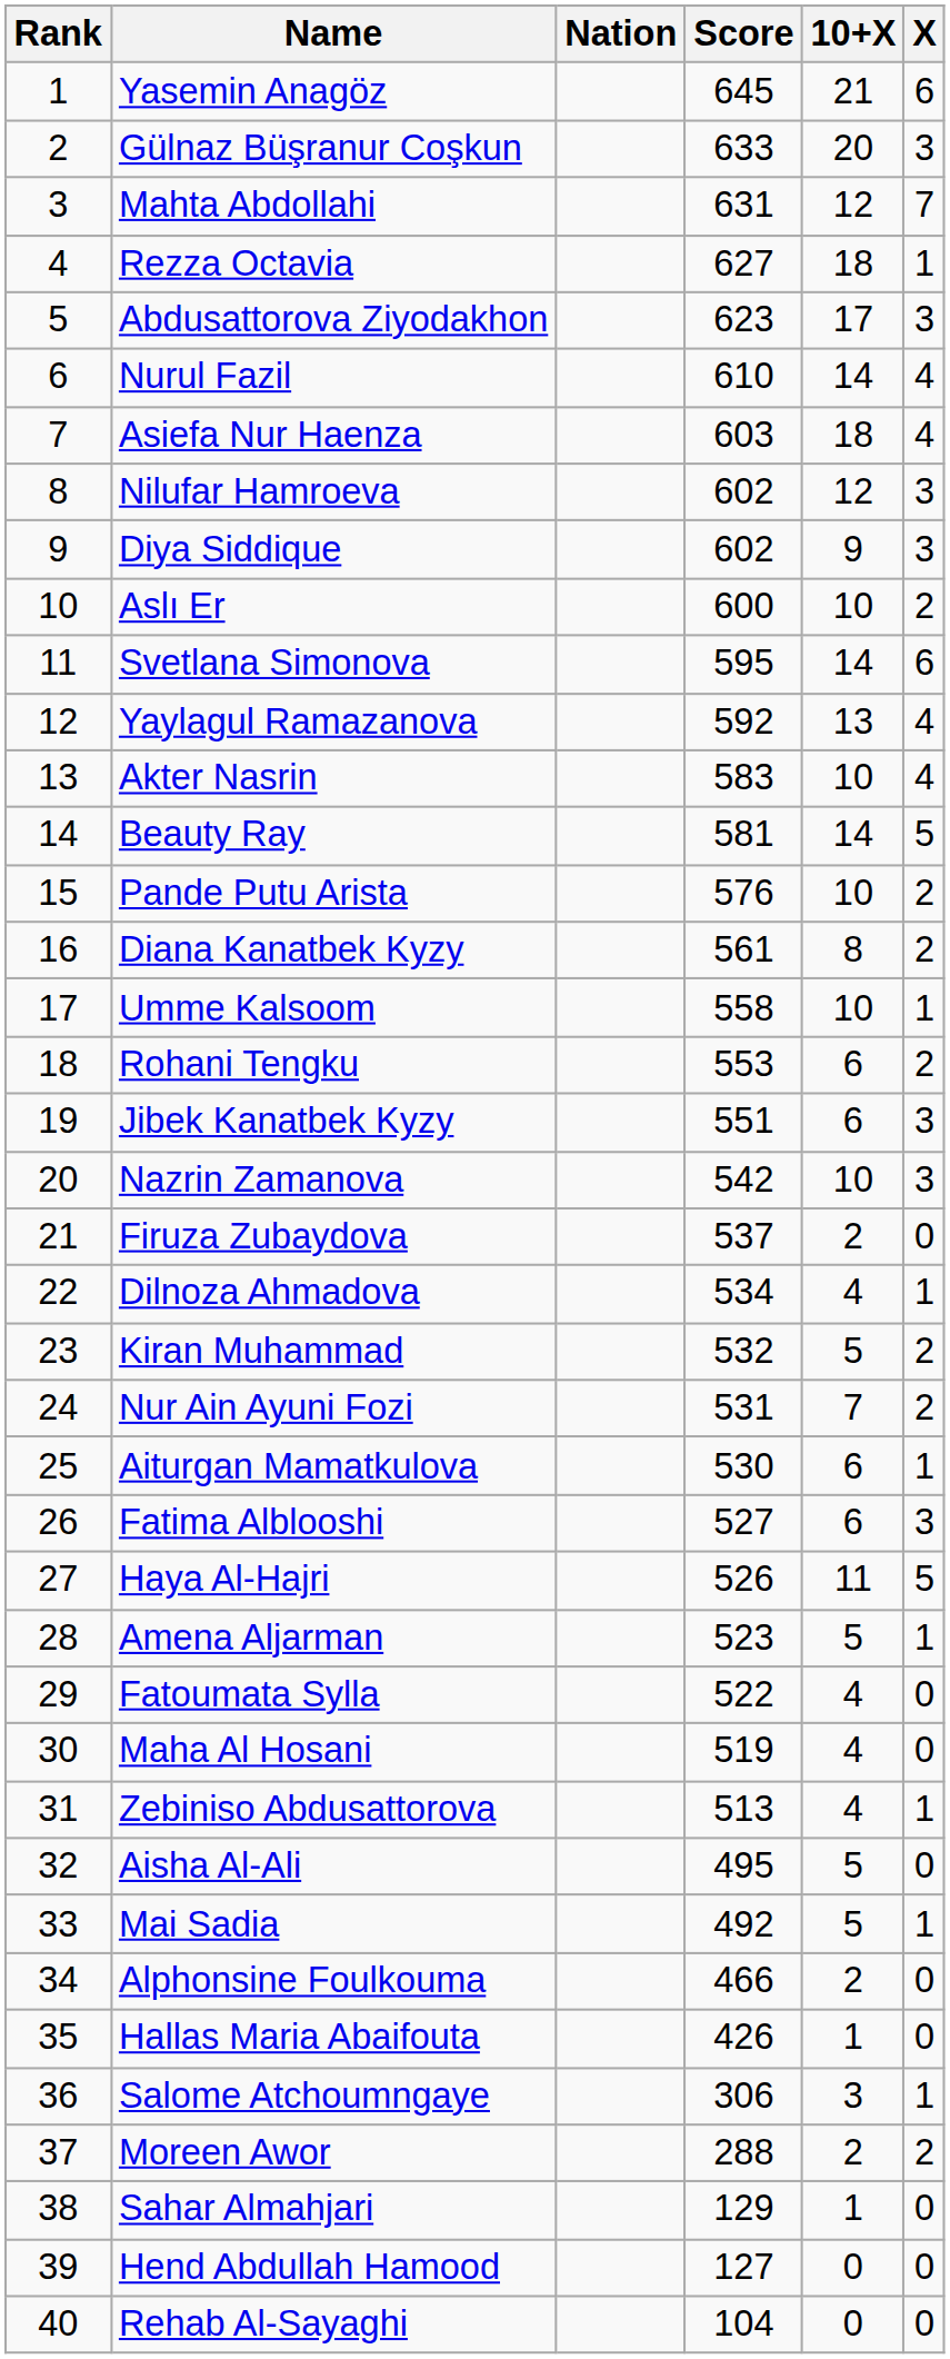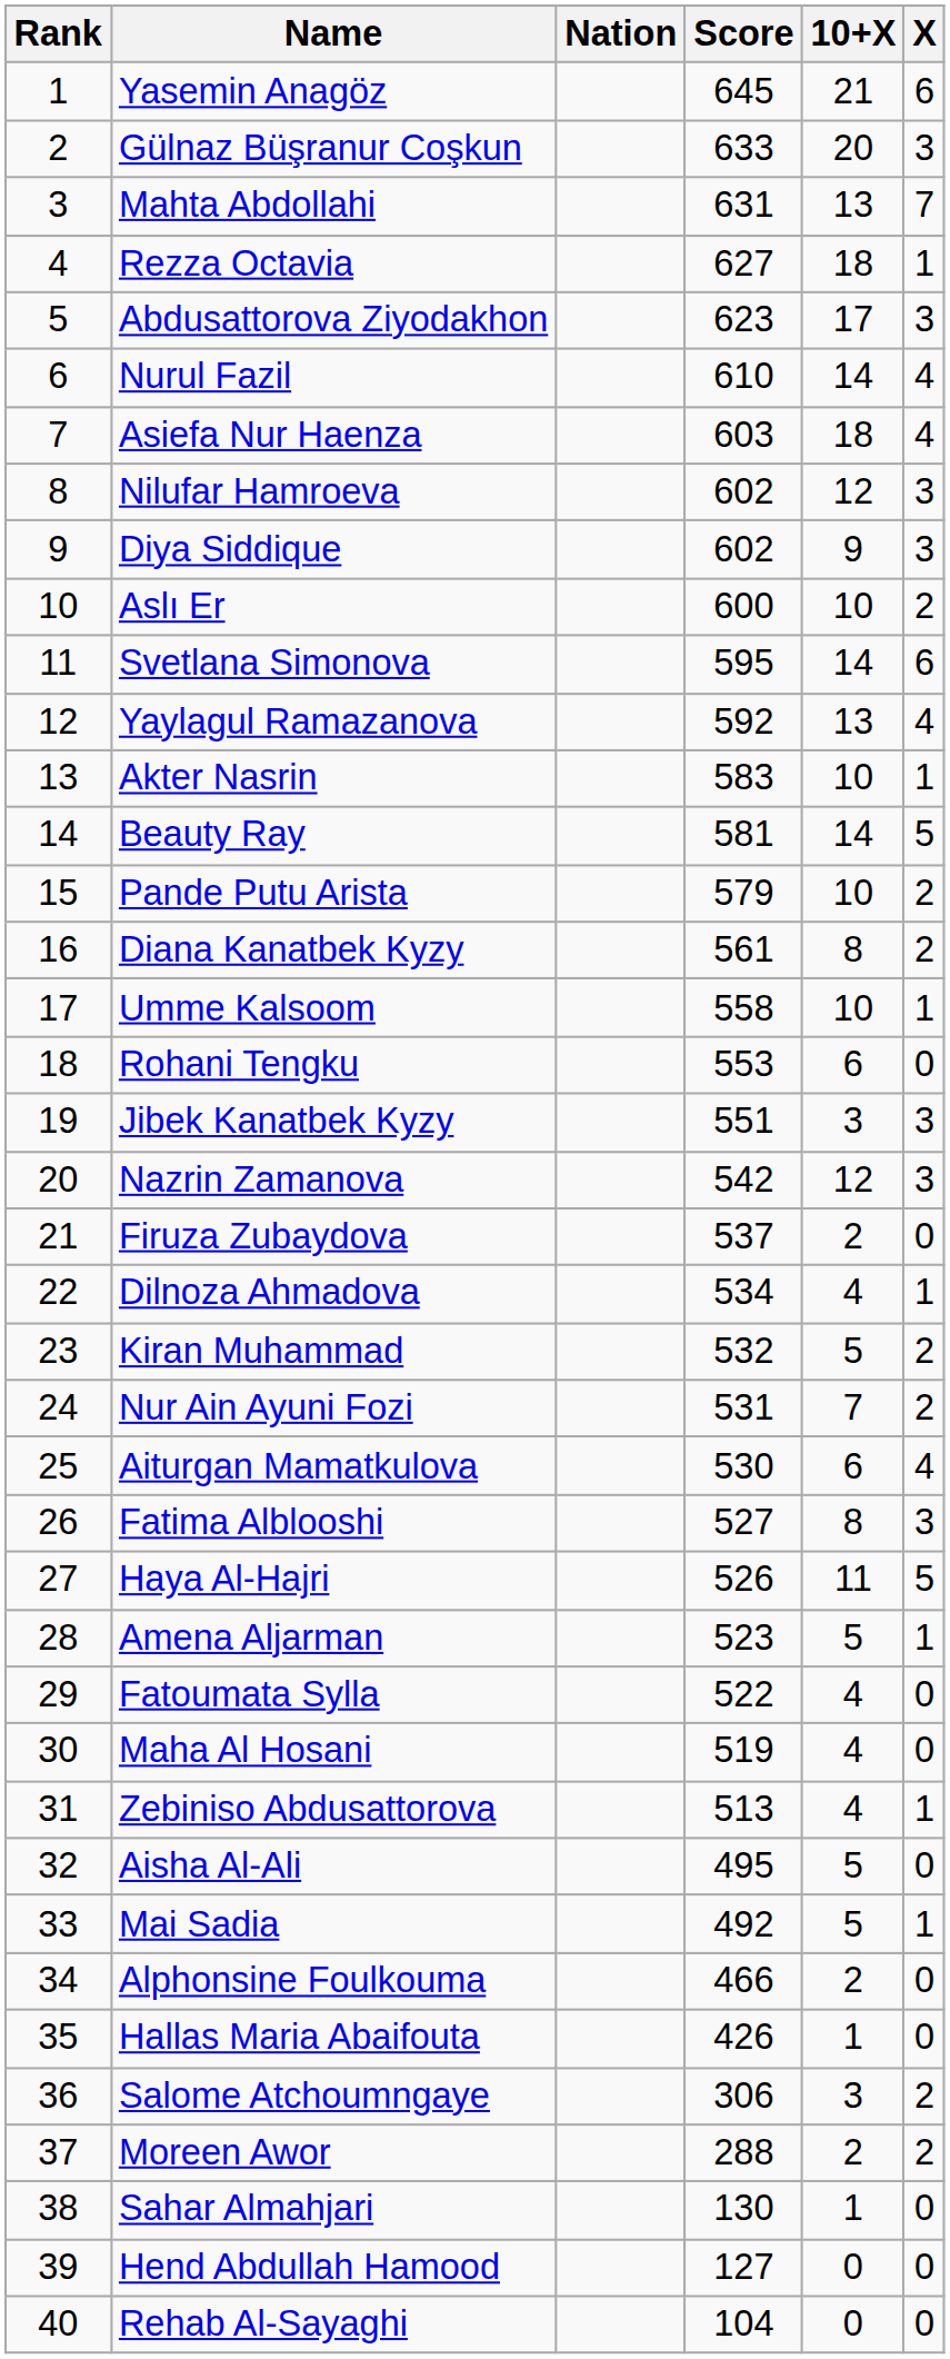 <table class="wikitable sortable" style="text-align:center">
 <tr>
 <th>Rank</th>
 <th>Name</th>
 <th>Nation</th>
 <th>Score</th>
 <th>10+X</th>
 <th>X</th>
 </tr>
 <tr>
 <td>1</td>
 <td align=left><a href='#'>Yasemin Anagöz</a></td>
 <td align=left></td>
 <td>645</td>
 <td>21</td>
 <td>6</td>
 </tr>
 <tr>
 <td>2</td>
 <td align=left><a href='#'>Gülnaz Büşranur Coşkun</a></td>
 <td align=left></td>
 <td>633</td>
 <td>20</td>
 <td>3</td>
 </tr>
 <tr>
 <td>3</td>
 <td align=left><a href='#'>Mahta Abdollahi</a></td>
 <td align=left></td>
 <td>631</td>
-<td>12</td>
+<td>13</td>
 <td>7</td>
 </tr>
 <tr>
 <td>4</td>
 <td align=left><a href='#'>Rezza Octavia</a></td>
 <td align=left></td>
 <td>627</td>
 <td>18</td>
 <td>1</td>
 </tr>
 <tr>
 <td>5</td>
 <td align=left><a href='#'>Abdusattorova Ziyodakhon</a></td>
 <td align=left></td>
 <td>623</td>
 <td>17</td>
 <td>3</td>
 </tr>
 <tr>
 <td>6</td>
 <td align=left><a href='#'>Nurul Fazil</a></td>
 <td align=left></td>
 <td>610</td>
 <td>14</td>
 <td>4</td>
 </tr>
 <tr>
 <td>7</td>
 <td align=left><a href='#'>Asiefa Nur Haenza</a></td>
 <td align=left></td>
 <td>603</td>
 <td>18</td>
 <td>4</td>
 </tr>
 <tr>
 <td>8</td>
 <td align=left><a href='#'>Nilufar Hamroeva</a></td>
 <td align=left></td>
 <td>602</td>
 <td>12</td>
 <td>3</td>
 </tr>
 <tr>
 <td>9</td>
 <td align=left><a href='#'>Diya Siddique</a></td>
 <td align=left></td>
 <td>602</td>
 <td>9</td>
 <td>3</td>
 </tr>
 <tr>
 <td>10</td>
 <td align=left><a href='#'>Aslı Er</a></td>
 <td align=left></td>
 <td>600</td>
 <td>10</td>
 <td>2</td>
 </tr>
 <tr>
 <td>11</td>
 <td align=left><a href='#'>Svetlana Simonova</a></td>
 <td align=left></td>
 <td>595</td>
 <td>14</td>
 <td>6</td>
 </tr>
 <tr>
 <td>12</td>
 <td align=left><a href='#'>Yaylagul Ramazanova</a></td>
 <td align=left></td>
 <td>592</td>
 <td>13</td>
 <td>4</td>
 </tr>
 <tr>
 <td>13</td>
 <td align=left><a href='#'>Akter Nasrin</a></td>
 <td align=left></td>
 <td>583</td>
 <td>10</td>
-<td>4</td>
+<td>1</td>
 </tr>
 <tr>
 <td>14</td>
 <td align=left><a href='#'>Beauty Ray</a></td>
 <td align=left></td>
 <td>581</td>
 <td>14</td>
 <td>5</td>
 </tr>
 <tr>
 <td>15</td>
 <td align=left><a href='#'>Pande Putu Arista</a></td>
 <td align=left></td>
-<td>576</td>
+<td>579</td>
 <td>10</td>
 <td>2</td>
 </tr>
 <tr>
 <td>16</td>
 <td align=left><a href='#'>Diana Kanatbek Kyzy</a></td>
 <td align=left></td>
 <td>561</td>
 <td>8</td>
 <td>2</td>
 </tr>
 <tr>
 <td>17</td>
 <td align=left><a href='#'>Umme Kalsoom</a></td>
 <td align=left></td>
 <td>558</td>
 <td>10</td>
 <td>1</td>
 </tr>
 <tr>
 <td>18</td>
 <td align=left><a href='#'>Rohani Tengku</a></td>
 <td align=left></td>
 <td>553</td>
 <td>6</td>
-<td>2</td>
+<td>0</td>
 </tr>
 <tr>
 <td>19</td>
 <td align=left><a href='#'>Jibek Kanatbek Kyzy</a></td>
 <td align=left></td>
 <td>551</td>
-<td>6</td>
+<td>3</td>
 <td>3</td>
 </tr>
 <tr>
 <td>20</td>
 <td align=left><a href='#'>Nazrin Zamanova</a></td>
 <td align=left></td>
 <td>542</td>
-<td>10</td>
+<td>12</td>
 <td>3</td>
 </tr>
 <tr>
 <td>21</td>
 <td align=left><a href='#'>Firuza Zubaydova</a></td>
 <td align=left></td>
 <td>537</td>
 <td>2</td>
 <td>0</td>
 </tr>
 <tr>
 <td>22</td>
 <td align=left><a href='#'>Dilnoza Ahmadova</a></td>
 <td align=left></td>
 <td>534</td>
 <td>4</td>
 <td>1</td>
 </tr>
 <tr>
 <td>23</td>
 <td align=left><a href='#'>Kiran Muhammad</a></td>
 <td align=left></td>
 <td>532</td>
 <td>5</td>
 <td>2</td>
 </tr>
 <tr>
 <td>24</td>
 <td align=left><a href='#'>Nur Ain Ayuni Fozi</a></td>
 <td align=left></td>
 <td>531</td>
 <td>7</td>
 <td>2</td>
 </tr>
 <tr>
 <td>25</td>
 <td align=left><a href='#'>Aiturgan Mamatkulova</a></td>
 <td align=left></td>
 <td>530</td>
 <td>6</td>
-<td>1</td>
+<td>4</td>
 </tr>
 <tr>
 <td>26</td>
 <td align=left><a href='#'>Fatima Alblooshi</a></td>
 <td align=left></td>
 <td>527</td>
-<td>6</td>
+<td>8</td>
 <td>3</td>
 </tr>
 <tr>
 <td>27</td>
 <td align=left><a href='#'>Haya Al-Hajri</a></td>
 <td align=left></td>
 <td>526</td>
 <td>11</td>
 <td>5</td>
 </tr>
 <tr>
 <td>28</td>
 <td align=left><a href='#'>Amena Aljarman</a></td>
 <td align=left></td>
 <td>523</td>
 <td>5</td>
 <td>1</td>
 </tr>
 <tr>
 <td>29</td>
 <td align=left><a href='#'>Fatoumata Sylla</a></td>
 <td align=left></td>
 <td>522</td>
 <td>4</td>
 <td>0</td>
 </tr>
 <tr>
 <td>30</td>
 <td align=left><a href='#'>Maha Al Hosani</a></td>
 <td align=left></td>
 <td>519</td>
 <td>4</td>
 <td>0</td>
 </tr>
 <tr>
 <td>31</td>
 <td align=left><a href='#'>Zebiniso Abdusattorova</a></td>
 <td align=left></td>
 <td>513</td>
 <td>4</td>
 <td>1</td>
 </tr>
 <tr>
 <td>32</td>
 <td align=left><a href='#'>Aisha Al-Ali</a></td>
 <td align=left></td>
 <td>495</td>
 <td>5</td>
 <td>0</td>
 </tr>
 <tr>
 <td>33</td>
 <td align=left><a href='#'>Mai Sadia</a></td>
 <td align=left></td>
 <td>492</td>
 <td>5</td>
 <td>1</td>
 </tr>
 <tr>
 <td>34</td>
 <td align=left><a href='#'>Alphonsine Foulkouma</a></td>
 <td align=left></td>
 <td>466</td>
 <td>2</td>
 <td>0</td>
 </tr>
 <tr>
 <td>35</td>
 <td align=left><a href='#'>Hallas Maria Abaifouta</a></td>
 <td align=left></td>
 <td>426</td>
 <td>1</td>
 <td>0</td>
 </tr>
 <tr>
 <td>36</td>
 <td align=left><a href='#'>Salome Atchoumngaye</a></td>
 <td align=left></td>
 <td>306</td>
 <td>3</td>
-<td>1</td>
+<td>2</td>
 </tr>
 <tr>
 <td>37</td>
 <td align=left><a href='#'>Moreen Awor</a></td>
 <td align=left></td>
 <td>288</td>
 <td>2</td>
 <td>2</td>
 </tr>
 <tr>
 <td>38</td>
 <td align=left><a href='#'>Sahar Almahjari</a></td>
 <td align=left></td>
-<td>129</td>
+<td>130</td>
 <td>1</td>
 <td>0</td>
 </tr>
 <tr>
 <td>39</td>
 <td align=left><a href='#'>Hend Abdullah Hamood</a></td>
 <td align=left></td>
 <td>127</td>
 <td>0</td>
 <td>0</td>
 </tr>
 <tr>
 <td>40</td>
 <td align=left><a href='#'>Rehab Al-Sayaghi</a></td>
 <td align=left></td>
 <td>104</td>
 <td>0</td>
 <td>0</td>
 </tr>
 </table>
